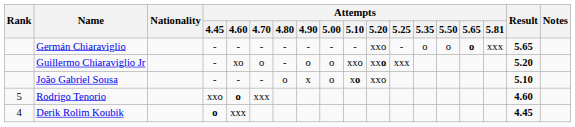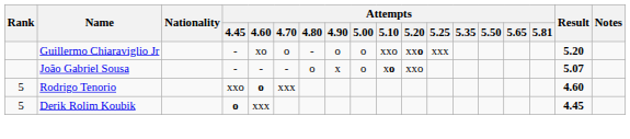 <table class="wikitable sortable" style="text-align:center">
 <tr>
 <th rowspan=2>Rank</th>
 <th rowspan=2>Name</th>
 <th rowspan=2>Nationality</th>
 <th colspan=13>Attempts</th>
 <th rowspan=2>Result</th>
 <th rowspan=2>Notes</th>
 </tr>
 <tr>
 <th>4.45</th>
 <th>4.60</th>
 <th>4.70</th>
 <th>4.80</th>
 <th>4.90</th>
 <th>5.00</th>
 <th>5.10</th>
 <th>5.20</th>
 <th>5.25</th>
 <th>5.35</th>
 <th>5.50</th>
 <th>5.65</th>
 <th>5.81</th>
-</tr>
-<tr>
-<td align=center></td>
-<td align=left><a href='#'>Germán Chiaraviglio</a></td>
-<td align=left></td>
-<td>-</td>
-<td>-</td>
-<td>-</td>
-<td>-</td>
-<td>-</td>
-<td>-</td>
-<td>-</td>
-<td>xxo</td>
-<td>-</td>
-<td>o</td>
-<td>o</td>
-<td><strong>o</strong></td>
-<td>xxx</td>
-<td><strong>5.65</strong></td>
-<td></td>
 </tr>
 <tr>
 <td align=center></td>
 <td align=left><a href='#'>Guillermo Chiaraviglio Jr</a></td>
 <td align=left></td>
 <td>-</td>
 <td>xo</td>
 <td>o</td>
 <td>-</td>
 <td>o</td>
 <td>o</td>
 <td>xxo</td>
 <td>xx<strong>o</strong></td>
 <td>xxx</td>
 <td></td>
 <td></td>
 <td></td>
 <td></td>
 <td><strong>5.20</strong></td>
 <td></td>
 </tr>
 <tr>
 <td align=center></td>
 <td align=left><a href='#'>João Gabriel Sousa</a></td>
 <td align=left></td>
 <td>-</td>
 <td>-</td>
 <td>-</td>
 <td>o</td>
 <td>x</td>
 <td>o</td>
 <td>x<strong>o</strong></td>
 <td>xxo</td>
 <td></td>
 <td></td>
 <td></td>
 <td></td>
 <td></td>
-<td><strong>5.10</strong></td>
+<td><strong>5.07</strong></td>
 <td></td>
 </tr>
 <tr>
 <td align=center>5</td>
 <td align=left><a href='#'>Rodrigo Tenorio</a></td>
 <td align=left></td>
 <td>xxo</td>
 <td><strong>o</strong></td>
 <td>xxx</td>
 <td></td>
 <td></td>
 <td></td>
 <td></td>
 <td></td>
 <td></td>
 <td></td>
 <td></td>
 <td></td>
 <td></td>
 <td><strong>4.60</strong></td>
 <td></td>
 </tr>
 <tr>
-<td align=center>4</td>
+<td align=center>5</td>
 <td align=left><a href='#'>Derik Rolim Koubik</a></td>
 <td align=left></td>
 <td><strong>o</strong></td>
 <td>xxx</td>
 <td></td>
 <td></td>
 <td></td>
 <td></td>
 <td></td>
 <td></td>
 <td></td>
 <td></td>
 <td></td>
 <td></td>
 <td></td>
 <td><strong>4.45</strong></td>
 <td></td>
 </tr>
 </table>
